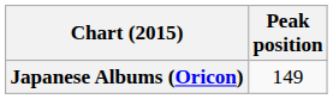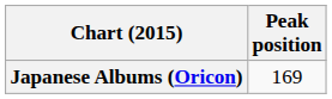 <table class="wikitable plainrowheaders" style="text-align:center">
 <tr>
 <th scope="col">Chart (2015)</th>
 <th scope="col">Peak<br> position</th>
 </tr>
 <tr>
 <th scope="row">Japanese Albums (<a href='#'>Oricon</a>)</th>
-<td>149</td>
+<td>169</td>
 </tr>
 </table>
